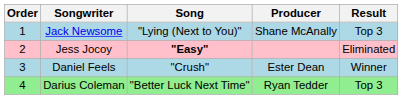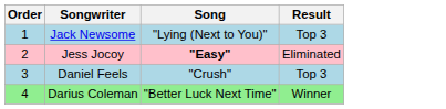 <table class="wikitable plainrowheaders"  style="text-align:center">
 <tr>
 <th style="row">Order</th>
 <th style="row">Songwriter</th>
 <th style="row">Song</th>
-<th style="row">Producer</th>
 <th style="row">Result</th>
 </tr>
 <tr style="background:lightblue;">
 <td>1</td>
 <td><a href='#'>Jack Newsome</a></td>
 <td>"Lying (Next to You)"</td>
-<td>Shane McAnally</td>
 <td>Top 3</td>
 </tr>
 <tr style="background:pink;">
 <td>2</td>
 <td>Jess Jocoy</td>
 <td><strong>"Easy"</strong></td>
-<td></td>
 <td>Eliminated</td>
 </tr>
 <tr style="background:lightblue;">
 <td>3</td>
 <td>Daniel Feels</td>
 <td>"Crush"</td>
-<td>Ester Dean</td>
-<td>Winner</td>
+<td>Top 3</td>
 </tr>
 <tr style="background:lightgreen;">
 <td>4</td>
 <td>Darius Coleman</td>
 <td>"Better Luck Next Time"</td>
-<td>Ryan Tedder</td>
-<td>Top 3</td>
+<td>Winner</td>
 </tr>
 </table>
